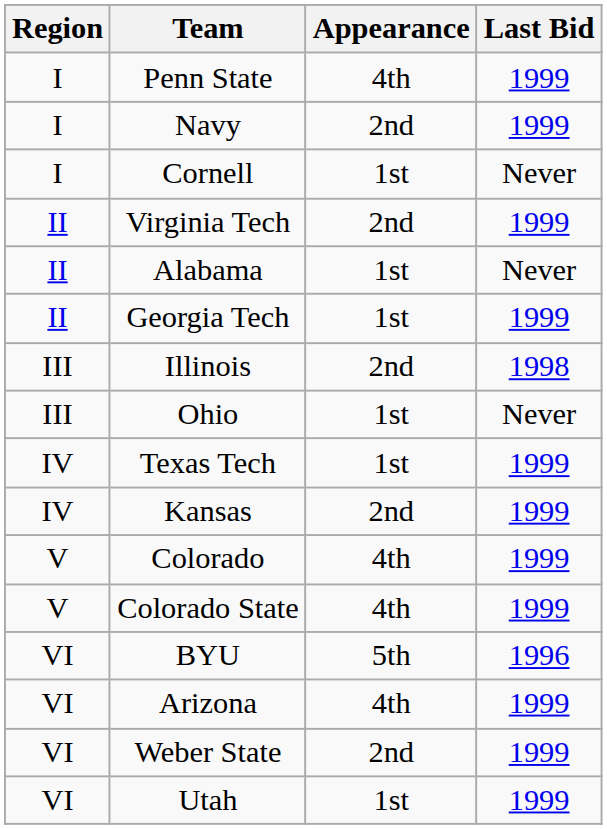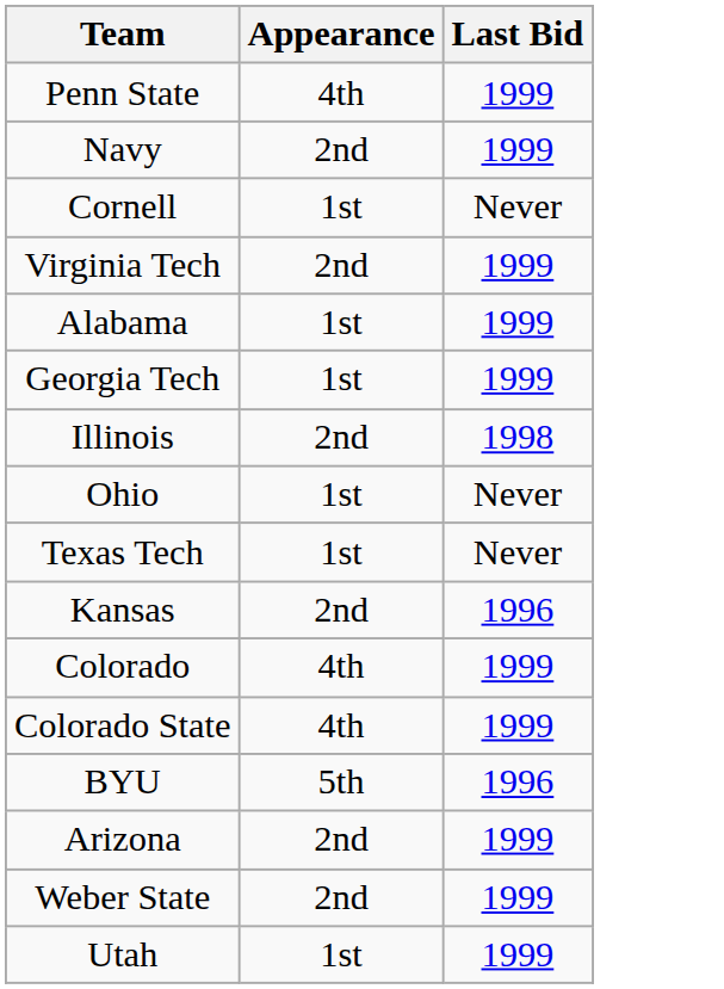 <table class="wikitable sortable" style="text-align:center">
 <tr>
-<th>Region</th>
 <th>Team</th>
 <th>Appearance</th>
 <th>Last Bid</th>
 </tr>
 <tr>
-<td>I</td>
 <td>Penn State</td>
 <td>4th</td>
 <td><a href='#'>1999</a></td>
 </tr>
 <tr>
-<td>I</td>
 <td>Navy</td>
 <td>2nd</td>
 <td><a href='#'>1999</a></td>
 </tr>
 <tr>
-<td>I</td>
 <td>Cornell</td>
 <td>1st</td>
 <td>Never</td>
 </tr>
 <tr>
-<td><a href='#'>II</a></td>
 <td>Virginia Tech</td>
 <td>2nd</td>
 <td><a href='#'>1999</a></td>
 </tr>
 <tr>
-<td><a href='#'>II</a></td>
 <td>Alabama</td>
 <td>1st</td>
-<td>Never</td>
+<td><a href='#'>1999</a></td>
 </tr>
 <tr>
-<td><a href='#'>II</a></td>
 <td>Georgia Tech</td>
 <td>1st</td>
 <td><a href='#'>1999</a></td>
 </tr>
 <tr>
-<td>III</td>
 <td>Illinois</td>
 <td>2nd</td>
 <td><a href='#'>1998</a></td>
 </tr>
 <tr>
-<td>III</td>
 <td>Ohio</td>
 <td>1st</td>
 <td>Never</td>
 </tr>
 <tr>
-<td>IV</td>
 <td>Texas Tech</td>
 <td>1st</td>
-<td><a href='#'>1999</a></td>
+<td>Never</td>
 </tr>
 <tr>
-<td>IV</td>
 <td>Kansas</td>
 <td>2nd</td>
-<td><a href='#'>1999</a></td>
+<td><a href='#'>1996</a></td>
 </tr>
 <tr>
-<td>V</td>
 <td>Colorado</td>
 <td>4th</td>
 <td><a href='#'>1999</a></td>
 </tr>
 <tr>
-<td>V</td>
 <td>Colorado State</td>
 <td>4th</td>
 <td><a href='#'>1999</a></td>
 </tr>
 <tr>
-<td>VI</td>
 <td>BYU</td>
 <td>5th</td>
 <td><a href='#'>1996</a></td>
 </tr>
 <tr>
-<td>VI</td>
 <td>Arizona</td>
-<td>4th</td>
+<td>2nd</td>
 <td><a href='#'>1999</a></td>
 </tr>
 <tr>
-<td>VI</td>
 <td>Weber State</td>
 <td>2nd</td>
 <td><a href='#'>1999</a></td>
 </tr>
 <tr>
-<td>VI</td>
 <td>Utah</td>
 <td>1st</td>
 <td><a href='#'>1999</a></td>
 </tr>
 </table>
